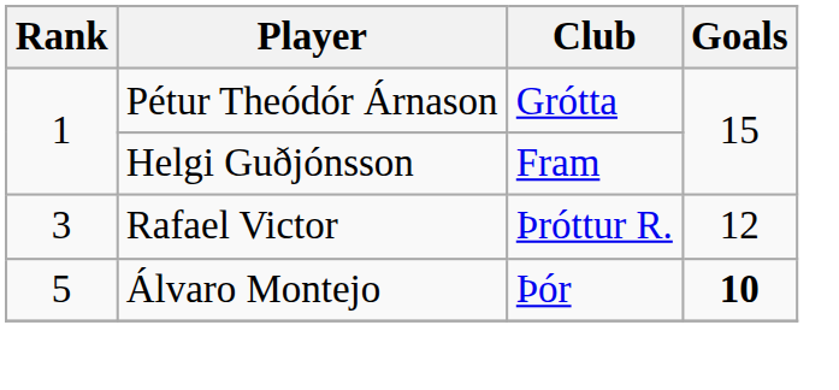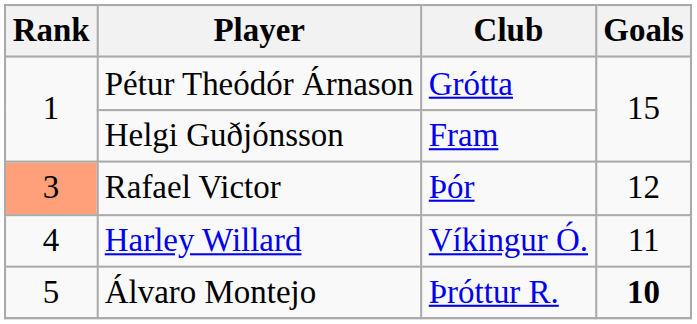 <table class="wikitable sortable" style="text-align:center">
 <tr>
 <th>Rank</th>
 <th>Player</th>
 <th>Club</th>
 <th>Goals</th>
 </tr>
 <tr>
 <td rowspan=2>1</td>
 <td align="left"> Pétur Theódór Árnason</td>
 <td align="left"><a href='#'>Grótta</a></td>
 <td rowspan=2>15</td>
 </tr>
 <tr>
 <td align="left"> Helgi Guðjónsson</td>
 <td align="left"><a href='#'>Fram</a></td>
 </tr>
 <tr>
-<td rowspan=1>3</td>
+<td rowspan=1 style="background: lightsalmon;">3</td>
 <td align="left"> Rafael Victor</td>
-<td align="left"><a href='#'>Þróttur R.</a></td>
+<td align="left"><a href='#'>Þór</a></td>
 <td rowspan=1>12</td>
+</tr>
+<tr>
+<td rowspan=1>4</td>
+<td align="left"> <a href='#'>Harley Willard</a></td>
+<td align="left"><a href='#'>Víkingur Ó.</a></td>
+<td rowspan=1>11</td>
 </tr>
 <tr>
 <td rowspan=1>5</td>
 <td align="left"> Álvaro Montejo</td>
-<td align="left"><a href='#'>Þór</a></td>
+<td align="left"><a href='#'>Þróttur R.</a></td>
 <td rowspan=1><strong>10</strong></td>
 </tr>
 <tr>
 </tr>
 </table>
